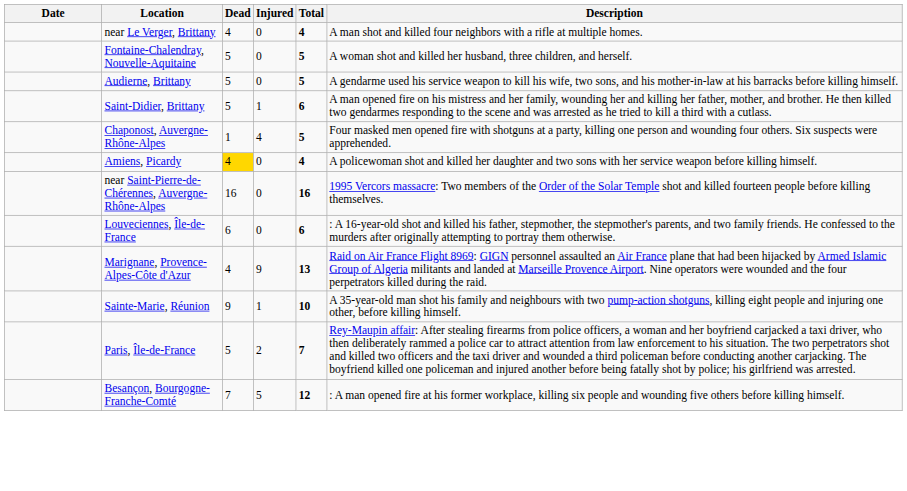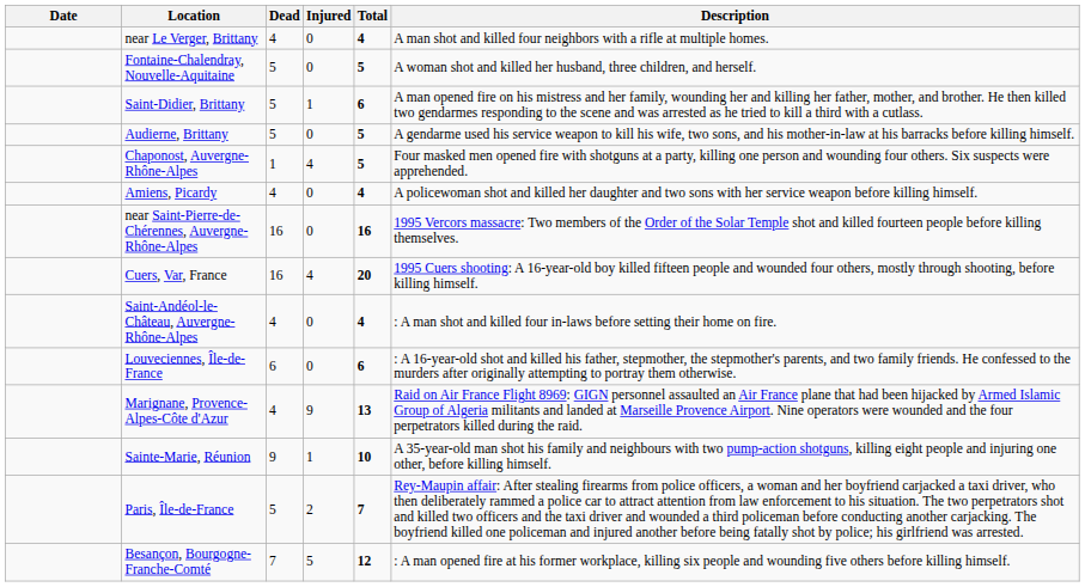 <table class="wikitable sortable">
 <tr>
 <th scope="col" style="width: 8rem;">Date</th>
 <th scope="col" style="width: 10rem;">Location</th>
 <th data-sort-type=number>Dead</th>
 <th data-sort-type=number>Injured</th>
 <th data-sort-type=number>Total</th>
 <th class=unsortable>Description</th>
 </tr>
 <tr>
 <td></td>
 <td>near <a href='#'>Le Verger</a>, <a href='#'>Brittany</a></td>
 <td>4</td>
 <td>0</td>
 <td><strong>4</strong></td>
 <td>A man shot and killed four neighbors with a rifle at multiple homes.</td>
 </tr>
 <tr>
 <td></td>
 <td><a href='#'>Fontaine-Chalendray</a>, <a href='#'>Nouvelle-Aquitaine</a></td>
 <td>5</td>
 <td>0</td>
 <td><strong>5</strong></td>
 <td>A woman shot and killed her husband, three children, and herself.</td>
 </tr>
 <tr>
 <td></td>
+<td><a href='#'>Saint-Didier</a>, <a href='#'>Brittany</a></td>
+<td>5</td>
+<td>1</td>
+<td><strong>6</strong></td>
+<td>A man opened fire on his mistress and her family, wounding her and killing her father, mother, and brother. He then killed two gendarmes responding to the scene and was arrested as he tried to kill a third with a cutlass.</td>
+</tr>
+<tr>
+<td></td>
 <td><a href='#'>Audierne</a>, <a href='#'>Brittany</a></td>
 <td>5</td>
 <td>0</td>
 <td><strong>5</strong></td>
 <td>A gendarme used his service weapon to kill his wife, two sons, and his mother-in-law at his barracks before killing himself.</td>
-</tr>
-<tr>
-<td></td>
-<td><a href='#'>Saint-Didier</a>, <a href='#'>Brittany</a></td>
-<td>5</td>
-<td>1</td>
-<td><strong>6</strong></td>
-<td>A man opened fire on his mistress and her family, wounding her and killing her father, mother, and brother. He then killed two gendarmes responding to the scene and was arrested as he tried to kill a third with a cutlass.</td>
 </tr>
 <tr>
 <td></td>
 <td><a href='#'>Chaponost</a>, <a href='#'>Auvergne-Rhône-Alpes</a></td>
 <td>1</td>
 <td>4</td>
 <td><strong>5</strong></td>
 <td>Four masked men opened fire with shotguns at a party, killing one person and wounding four others. Six suspects were apprehended.</td>
 </tr>
 <tr>
 <td></td>
 <td><a href='#'>Amiens</a>, <a href='#'>Picardy</a></td>
-<td style="background: gold;">4</td>
+<td>4</td>
 <td>0</td>
 <td><strong>4</strong></td>
 <td>A policewoman shot and killed her daughter and two sons with her service weapon before killing himself.</td>
 </tr>
 <tr>
 <td></td>
 <td>near <a href='#'>Saint-Pierre-de-Chérennes</a>, <a href='#'>Auvergne-Rhône-Alpes</a></td>
 <td>16</td>
 <td>0</td>
 <td><strong>16</strong></td>
 <td><a href='#'>1995 Vercors massacre</a>: Two members of the <a href='#'>Order of the Solar Temple</a> shot and killed fourteen people before killing themselves.</td>
+</tr>
+<tr>
+<td></td>
+<td><a href='#'>Cuers</a>, <a href='#'>Var</a>, France</td>
+<td>16</td>
+<td>4</td>
+<td><strong>20</strong></td>
+<td><a href='#'>1995 Cuers shooting</a>: A 16-year-old boy killed fifteen people and wounded four others, mostly through shooting, before killing himself.</td>
+</tr>
+<tr>
+<td></td>
+<td><a href='#'>Saint-Andéol-le-Château</a>, <a href='#'>Auvergne-Rhône-Alpes</a></td>
+<td>4</td>
+<td>0</td>
+<td><strong>4</strong></td>
+<td>: A man shot and killed four in-laws before setting their home on fire.</td>
 </tr>
 <tr>
 <td></td>
 <td><a href='#'>Louveciennes</a>, <a href='#'>Île-de-France</a></td>
 <td>6</td>
 <td>0</td>
 <td><strong>6</strong></td>
 <td>: A 16-year-old shot and killed his father, stepmother, the stepmother's parents, and two family friends. He confessed to the murders after originally attempting to portray them otherwise.</td>
 </tr>
 <tr>
 <td></td>
 <td><a href='#'>Marignane</a>, <a href='#'>Provence-Alpes-Côte d'Azur</a></td>
 <td>4</td>
 <td>9</td>
 <td><strong>13</strong></td>
 <td><a href='#'>Raid on Air France Flight 8969</a>: <a href='#'>GIGN</a> personnel assaulted an <a href='#'>Air France</a> plane that had been hijacked by <a href='#'>Armed Islamic Group of Algeria</a> militants and landed at <a href='#'>Marseille Provence Airport</a>. Nine operators were wounded and the four perpetrators killed during the raid.</td>
 </tr>
 <tr>
 <td></td>
 <td><a href='#'>Sainte-Marie</a>, <a href='#'>Réunion</a></td>
 <td>9</td>
 <td>1</td>
 <td><strong>10</strong></td>
 <td>A 35-year-old man shot his family and neighbours with two <a href='#'>pump-action shotguns</a>, killing eight people and injuring one other, before killing himself.</td>
 </tr>
 <tr>
 <td></td>
 <td><a href='#'>Paris</a>, <a href='#'>Île-de-France</a></td>
 <td>5</td>
 <td>2</td>
 <td><strong>7</strong></td>
 <td><a href='#'>Rey-Maupin affair</a>: After stealing firearms from police officers, a woman and her boyfriend carjacked a taxi driver, who then deliberately rammed a police car to attract attention from law enforcement to his situation. The two perpetrators shot and killed two officers and the taxi driver and wounded a third policeman before conducting another carjacking. The boyfriend killed one policeman and injured another before being fatally shot by police; his girlfriend was arrested.</td>
 </tr>
 <tr>
 <td></td>
 <td><a href='#'>Besançon</a>, <a href='#'>Bourgogne-Franche-Comté</a></td>
 <td>7</td>
 <td>5</td>
 <td><strong>12</strong></td>
 <td>: A man opened fire at his former workplace, killing six people and wounding five others before killing himself.</td>
 </tr>
 </table>
